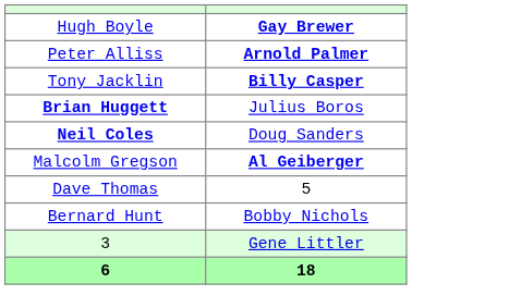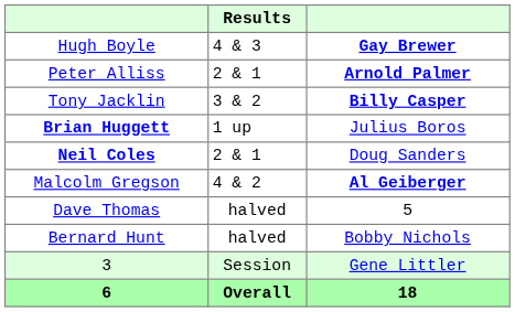 <table border="1" cellpadding="3" style="border-collapse: collapse; text-align:center;">
 <tr style="background:#dfd;">
 <th style="width:12em;"></th>
+<th style="width:5.5em;">Results</th>
 <th style="width:12em;"></th>
 </tr>
 <tr>
 <td><a href='#'>Hugh Boyle</a></td>
+<td align=left> 4 & 3</td>
 <td><strong><a href='#'>Gay Brewer</a></strong></td>
 </tr>
 <tr>
 <td><a href='#'>Peter Alliss</a></td>
+<td align=left> 2 & 1</td>
 <td><strong><a href='#'>Arnold Palmer</a></strong></td>
 </tr>
 <tr>
 <td><a href='#'>Tony Jacklin</a></td>
+<td align=left> 3 & 2</td>
 <td><strong><a href='#'>Billy Casper</a></strong></td>
 </tr>
 <tr>
 <td><strong><a href='#'>Brian Huggett</a></strong></td>
+<td align=left> 1 up</td>
 <td><a href='#'>Julius Boros</a></td>
 </tr>
 <tr>
 <td><strong><a href='#'>Neil Coles</a></strong></td>
+<td align=left> 2 & 1</td>
 <td><a href='#'>Doug Sanders</a></td>
 </tr>
 <tr>
 <td><a href='#'>Malcolm Gregson</a></td>
+<td align=left> 4 & 2</td>
 <td><strong><a href='#'>Al Geiberger</a></strong></td>
 </tr>
 <tr>
 <td><a href='#'>Dave Thomas</a></td>
+<td>halved</td>
 <td>5</td>
 </tr>
 <tr>
 <td><a href='#'>Bernard Hunt</a></td>
+<td>halved</td>
 <td><a href='#'>Bobby Nichols</a></td>
 </tr>
 <tr style="background:#dfd;">
 <td>3</td>
+<td>Session</td>
 <td><a href='#'>Gene Littler</a></td>
 </tr>
 <tr style="background:#afa;">
 <th>6</th>
+<th>Overall</th>
 <th>18</th>
 </tr>
 </table>
